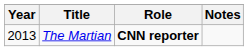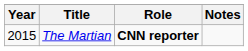 <table class="wikitable sortable">
 <tr>
 </tr>
 <tr>
 <th>Year</th>
 <th>Title</th>
 <th>Role</th>
 <th>Notes</th>
 </tr>
 <tr>
-<td>2013</td>
+<td>2015</td>
 <td><em><a href='#'>The Martian</a></em></td>
 <td><strong>CNN reporter</strong></td>
 <td></td>
 </tr>
 </table>
